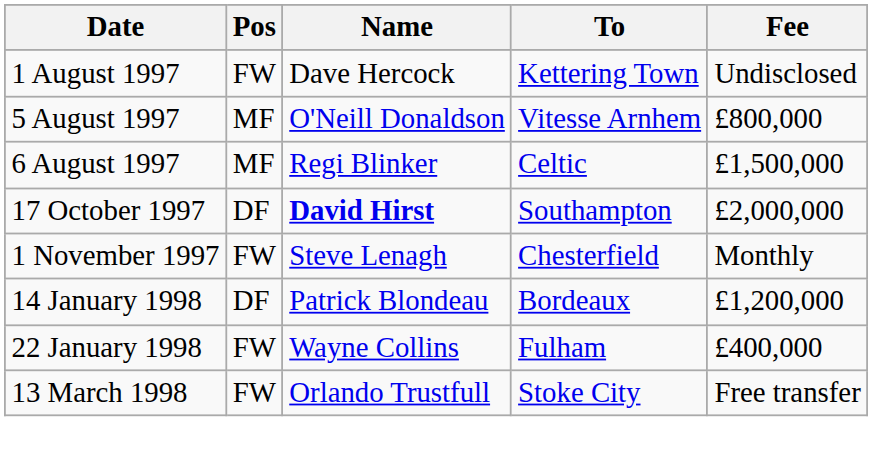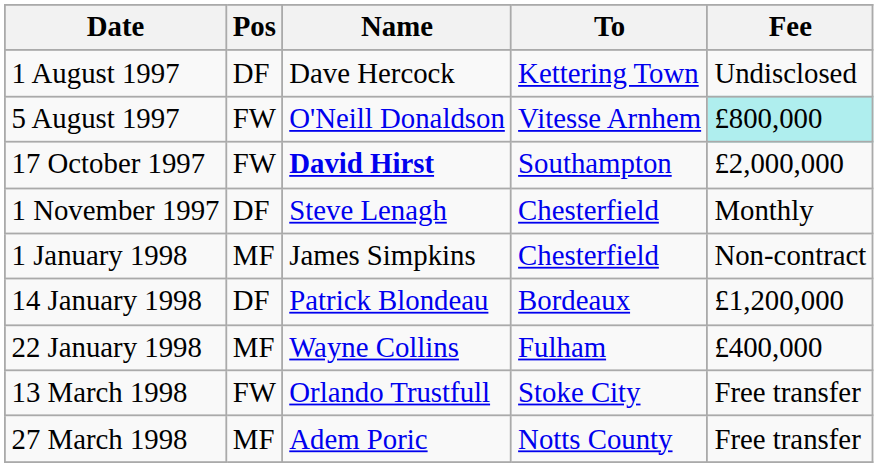 <table class="wikitable">
 <tr>
 <th>Date</th>
 <th>Pos</th>
 <th>Name</th>
 <th>To</th>
 <th>Fee</th>
 </tr>
 <tr>
 <td>1 August 1997</td>
-<td>FW</td>
+<td>DF</td>
 <td>Dave Hercock</td>
 <td><a href='#'>Kettering Town</a></td>
 <td>Undisclosed</td>
 </tr>
 <tr>
 <td>5 August 1997</td>
-<td>MF</td>
+<td>FW</td>
 <td><a href='#'>O'Neill Donaldson</a></td>
 <td><a href='#'>Vitesse Arnhem</a></td>
-<td>£800,000</td>
-</tr>
-<tr>
-<td>6 August 1997</td>
-<td>MF</td>
-<td><a href='#'>Regi Blinker</a></td>
-<td><a href='#'>Celtic</a></td>
-<td>£1,500,000</td>
+<td style="background: paleturquoise;">£800,000</td>
 </tr>
 <tr>
 <td>17 October 1997</td>
-<td>DF</td>
+<td>FW</td>
 <td><strong><a href='#'>David Hirst</a></strong></td>
 <td><a href='#'>Southampton</a></td>
 <td>£2,000,000</td>
 </tr>
 <tr>
 <td>1 November 1997</td>
-<td>FW</td>
+<td>DF</td>
 <td><a href='#'>Steve Lenagh</a></td>
 <td><a href='#'>Chesterfield</a></td>
 <td>Monthly</td>
+</tr>
+<tr>
+<td>1 January 1998</td>
+<td>MF</td>
+<td>James Simpkins</td>
+<td><a href='#'>Chesterfield</a></td>
+<td>Non-contract</td>
 </tr>
 <tr>
 <td>14 January 1998</td>
 <td>DF</td>
 <td><a href='#'>Patrick Blondeau</a></td>
 <td><a href='#'>Bordeaux</a></td>
 <td>£1,200,000</td>
 </tr>
 <tr>
 <td>22 January 1998</td>
-<td>FW</td>
+<td>MF</td>
 <td><a href='#'>Wayne Collins</a></td>
 <td><a href='#'>Fulham</a></td>
 <td>£400,000</td>
 </tr>
 <tr>
 <td>13 March 1998</td>
 <td>FW</td>
 <td><a href='#'>Orlando Trustfull</a></td>
 <td><a href='#'>Stoke City</a></td>
 <td>Free transfer</td>
 </tr>
+<tr>
+<td>27 March 1998</td>
+<td>MF</td>
+<td><a href='#'>Adem Poric</a></td>
+<td><a href='#'>Notts County</a></td>
+<td>Free transfer</td>
+</tr>
 </table>
